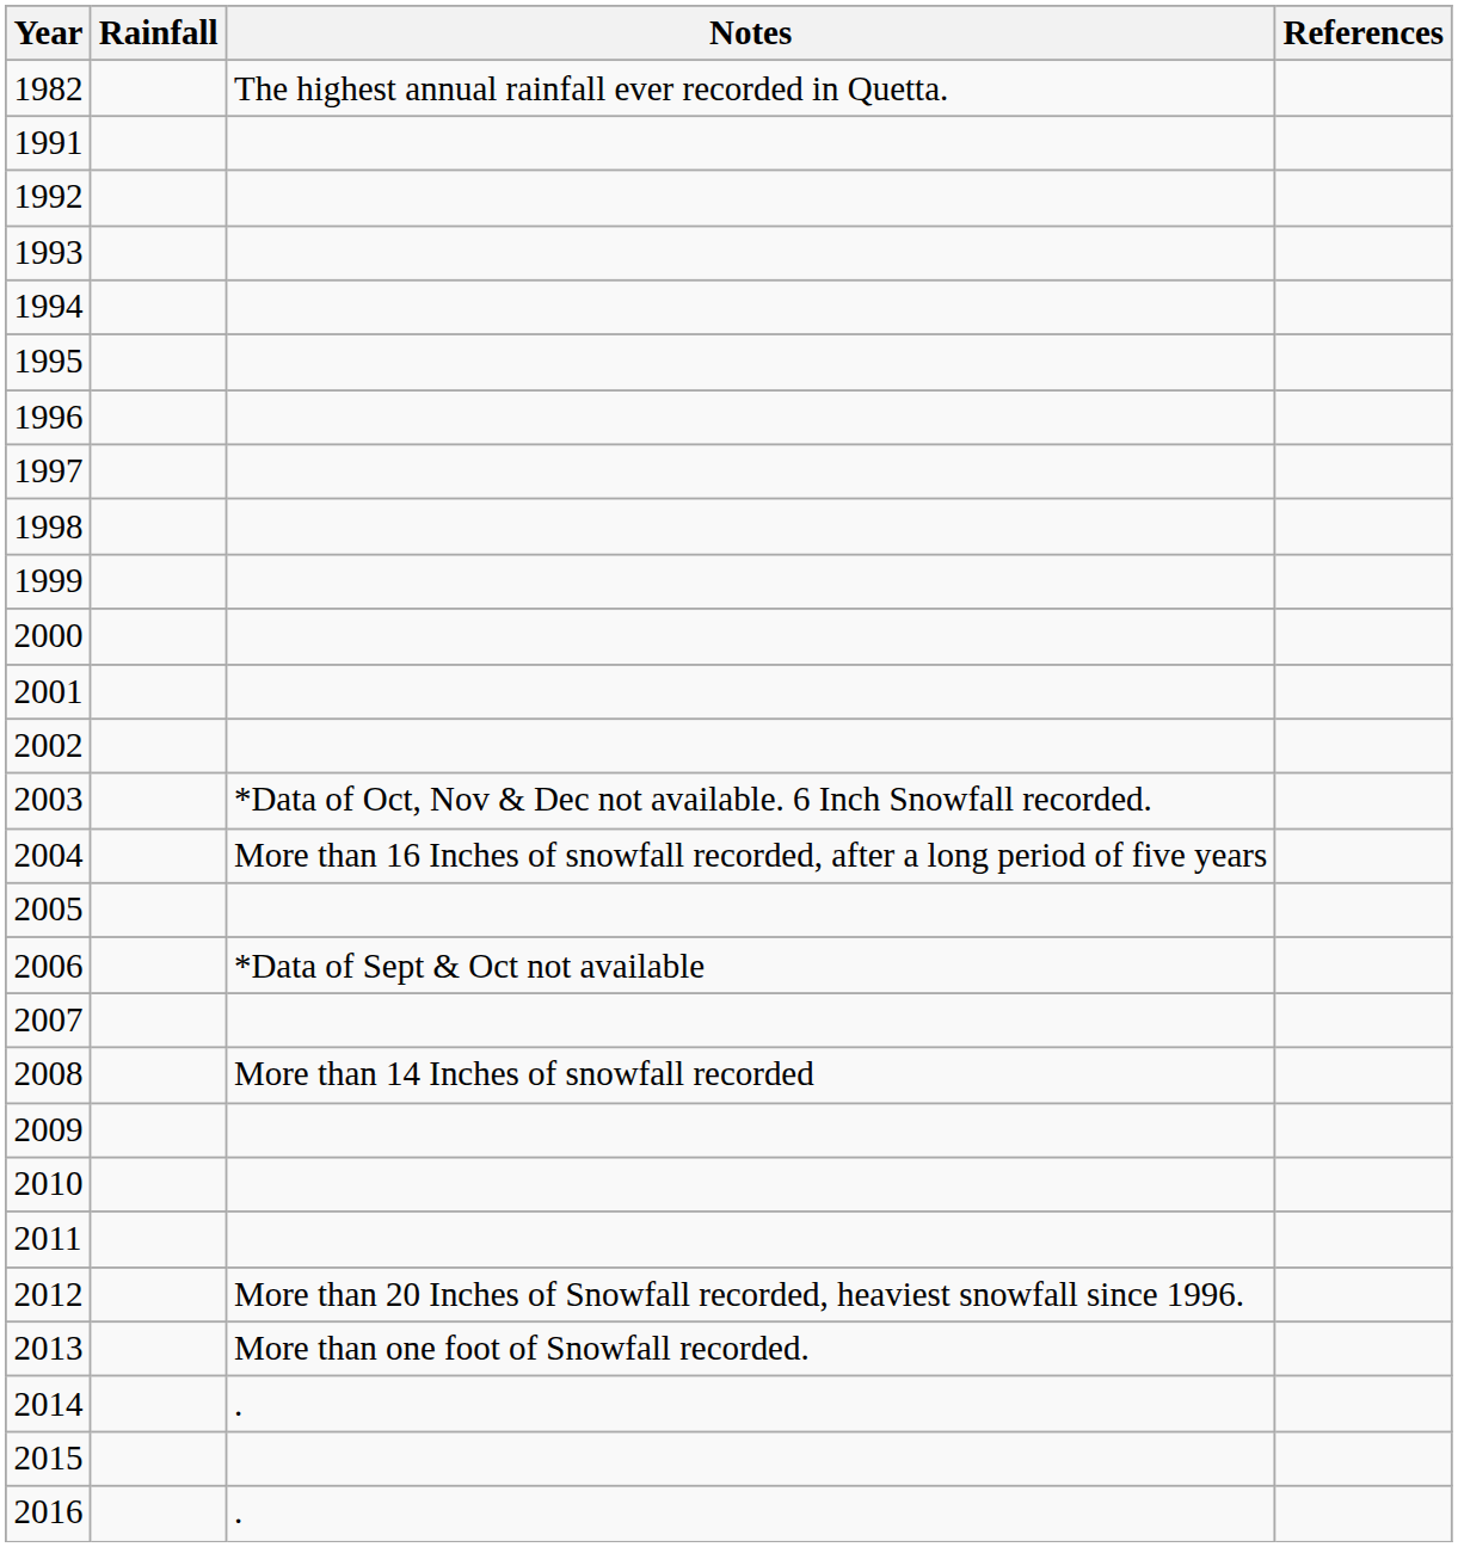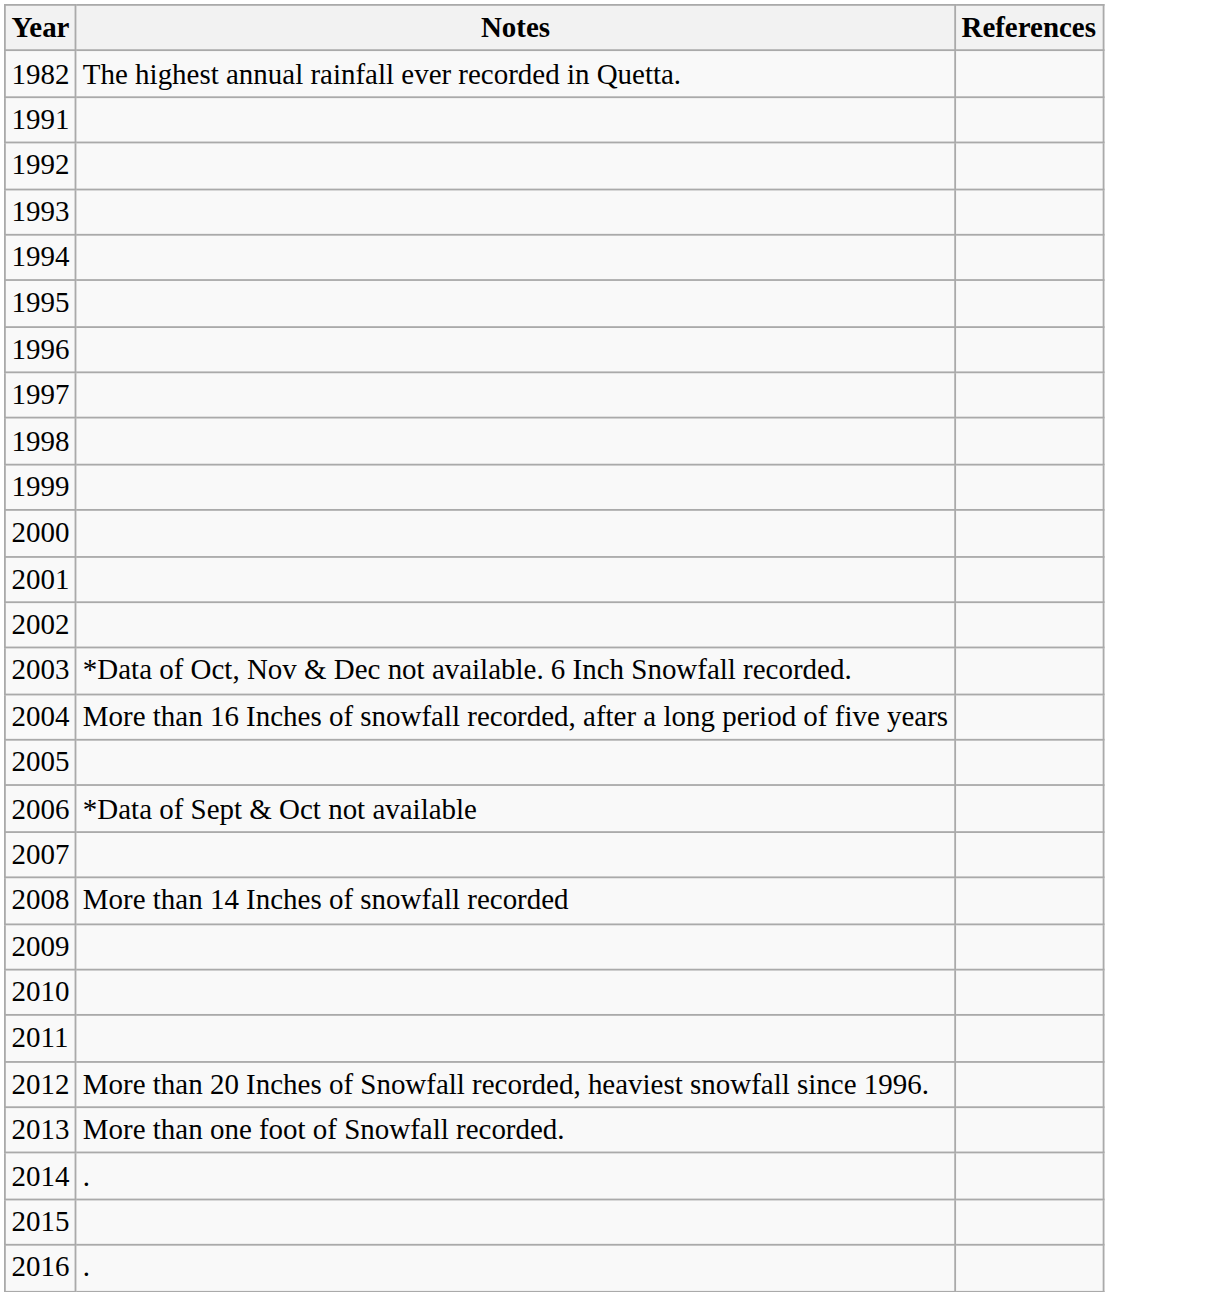 <table class="wikitable sortable">
 <tr>
 <th>Year</th>
-<th>Rainfall</th>
 <th>Notes</th>
 <th>References</th>
 </tr>
 <tr>
 <td>1982</td>
-<td></td>
 <td>The highest annual rainfall ever recorded in Quetta.</td>
 <td></td>
 </tr>
 <tr>
 <td>1991</td>
 <td></td>
 <td></td>
-<td></td>
 </tr>
 <tr>
 <td>1992</td>
-<td></td>
 <td></td>
 <td></td>
 </tr>
 <tr>
 <td>1993</td>
 <td></td>
 <td></td>
-<td></td>
 </tr>
 <tr>
 <td>1994</td>
-<td></td>
 <td></td>
 <td></td>
 </tr>
 <tr>
 <td>1995</td>
 <td></td>
 <td></td>
-<td></td>
 </tr>
 <tr>
 <td>1996</td>
-<td></td>
 <td></td>
 <td></td>
 </tr>
 <tr>
 <td>1997</td>
 <td></td>
 <td></td>
-<td></td>
 </tr>
 <tr>
 <td>1998</td>
-<td></td>
 <td></td>
 <td></td>
 </tr>
 <tr>
 <td>1999</td>
 <td></td>
 <td></td>
-<td></td>
 </tr>
 <tr>
 <td>2000</td>
-<td></td>
 <td></td>
 <td></td>
 </tr>
 <tr>
 <td>2001</td>
 <td></td>
 <td></td>
-<td></td>
 </tr>
 <tr>
 <td>2002</td>
 <td></td>
 <td></td>
-<td></td>
 </tr>
 <tr>
 <td>2003</td>
-<td></td>
 <td>*Data of Oct, Nov & Dec not available. 6 Inch Snowfall recorded.</td>
 <td></td>
 </tr>
 <tr>
 <td>2004</td>
-<td></td>
 <td>More than 16 Inches of snowfall recorded, after a long period of five years</td>
 <td></td>
 </tr>
 <tr>
 <td>2005</td>
 <td></td>
 <td></td>
-<td></td>
 </tr>
 <tr>
 <td>2006</td>
-<td></td>
 <td>*Data of Sept & Oct not available</td>
 <td></td>
 </tr>
 <tr>
 <td>2007</td>
 <td></td>
 <td></td>
-<td></td>
 </tr>
 <tr>
 <td>2008</td>
-<td></td>
 <td>More than 14 Inches of snowfall recorded</td>
 <td></td>
 </tr>
 <tr>
 <td>2009</td>
 <td></td>
 <td></td>
-<td></td>
 </tr>
 <tr>
 <td>2010</td>
-<td></td>
 <td></td>
 <td></td>
 </tr>
 <tr>
 <td>2011</td>
 <td></td>
 <td></td>
-<td></td>
 </tr>
 <tr>
 <td>2012</td>
-<td></td>
 <td>More than 20 Inches of Snowfall recorded, heaviest snowfall since 1996.</td>
 <td></td>
 </tr>
 <tr>
 <td>2013</td>
-<td></td>
 <td>More than one foot of Snowfall recorded.</td>
 <td></td>
 </tr>
 <tr>
 <td>2014</td>
-<td></td>
 <td>.</td>
 <td></td>
 </tr>
 <tr>
 <td>2015</td>
 <td></td>
 <td></td>
-<td></td>
 </tr>
 <tr>
 <td>2016</td>
-<td></td>
 <td>.</td>
 <td></td>
 </tr>
 </table>
